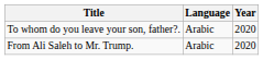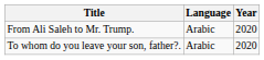 <table class="wikitable">
 <tr>
 <th>Title</th>
 <th>Language</th>
 <th>Year</th>
 </tr>
 <tr>
+<td>From Ali Saleh to Mr. Trump.</td>
+<td>Arabic</td>
+<td>2020</td>
+</tr>
+<tr>
 <td>To whom do you leave your son, father?.</td>
 <td>Arabic</td>
 <td>2020</td>
 </tr>
-<tr>
-<td>From Ali Saleh to Mr. Trump.</td>
-<td>Arabic</td>
-<td>2020</td>
-</tr>
 </table>
